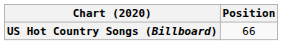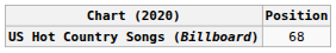 <table class="wikitable plainrowheaders" style="text-align:center">
 <tr>
 <th scope="col">Chart (2020)</th>
 <th scope="col">Position</th>
 </tr>
 <tr>
 <th scope="row">US Hot Country Songs (<em>Billboard</em>)</th>
-<td>66</td>
+<td>68</td>
 </tr>
 </table>
